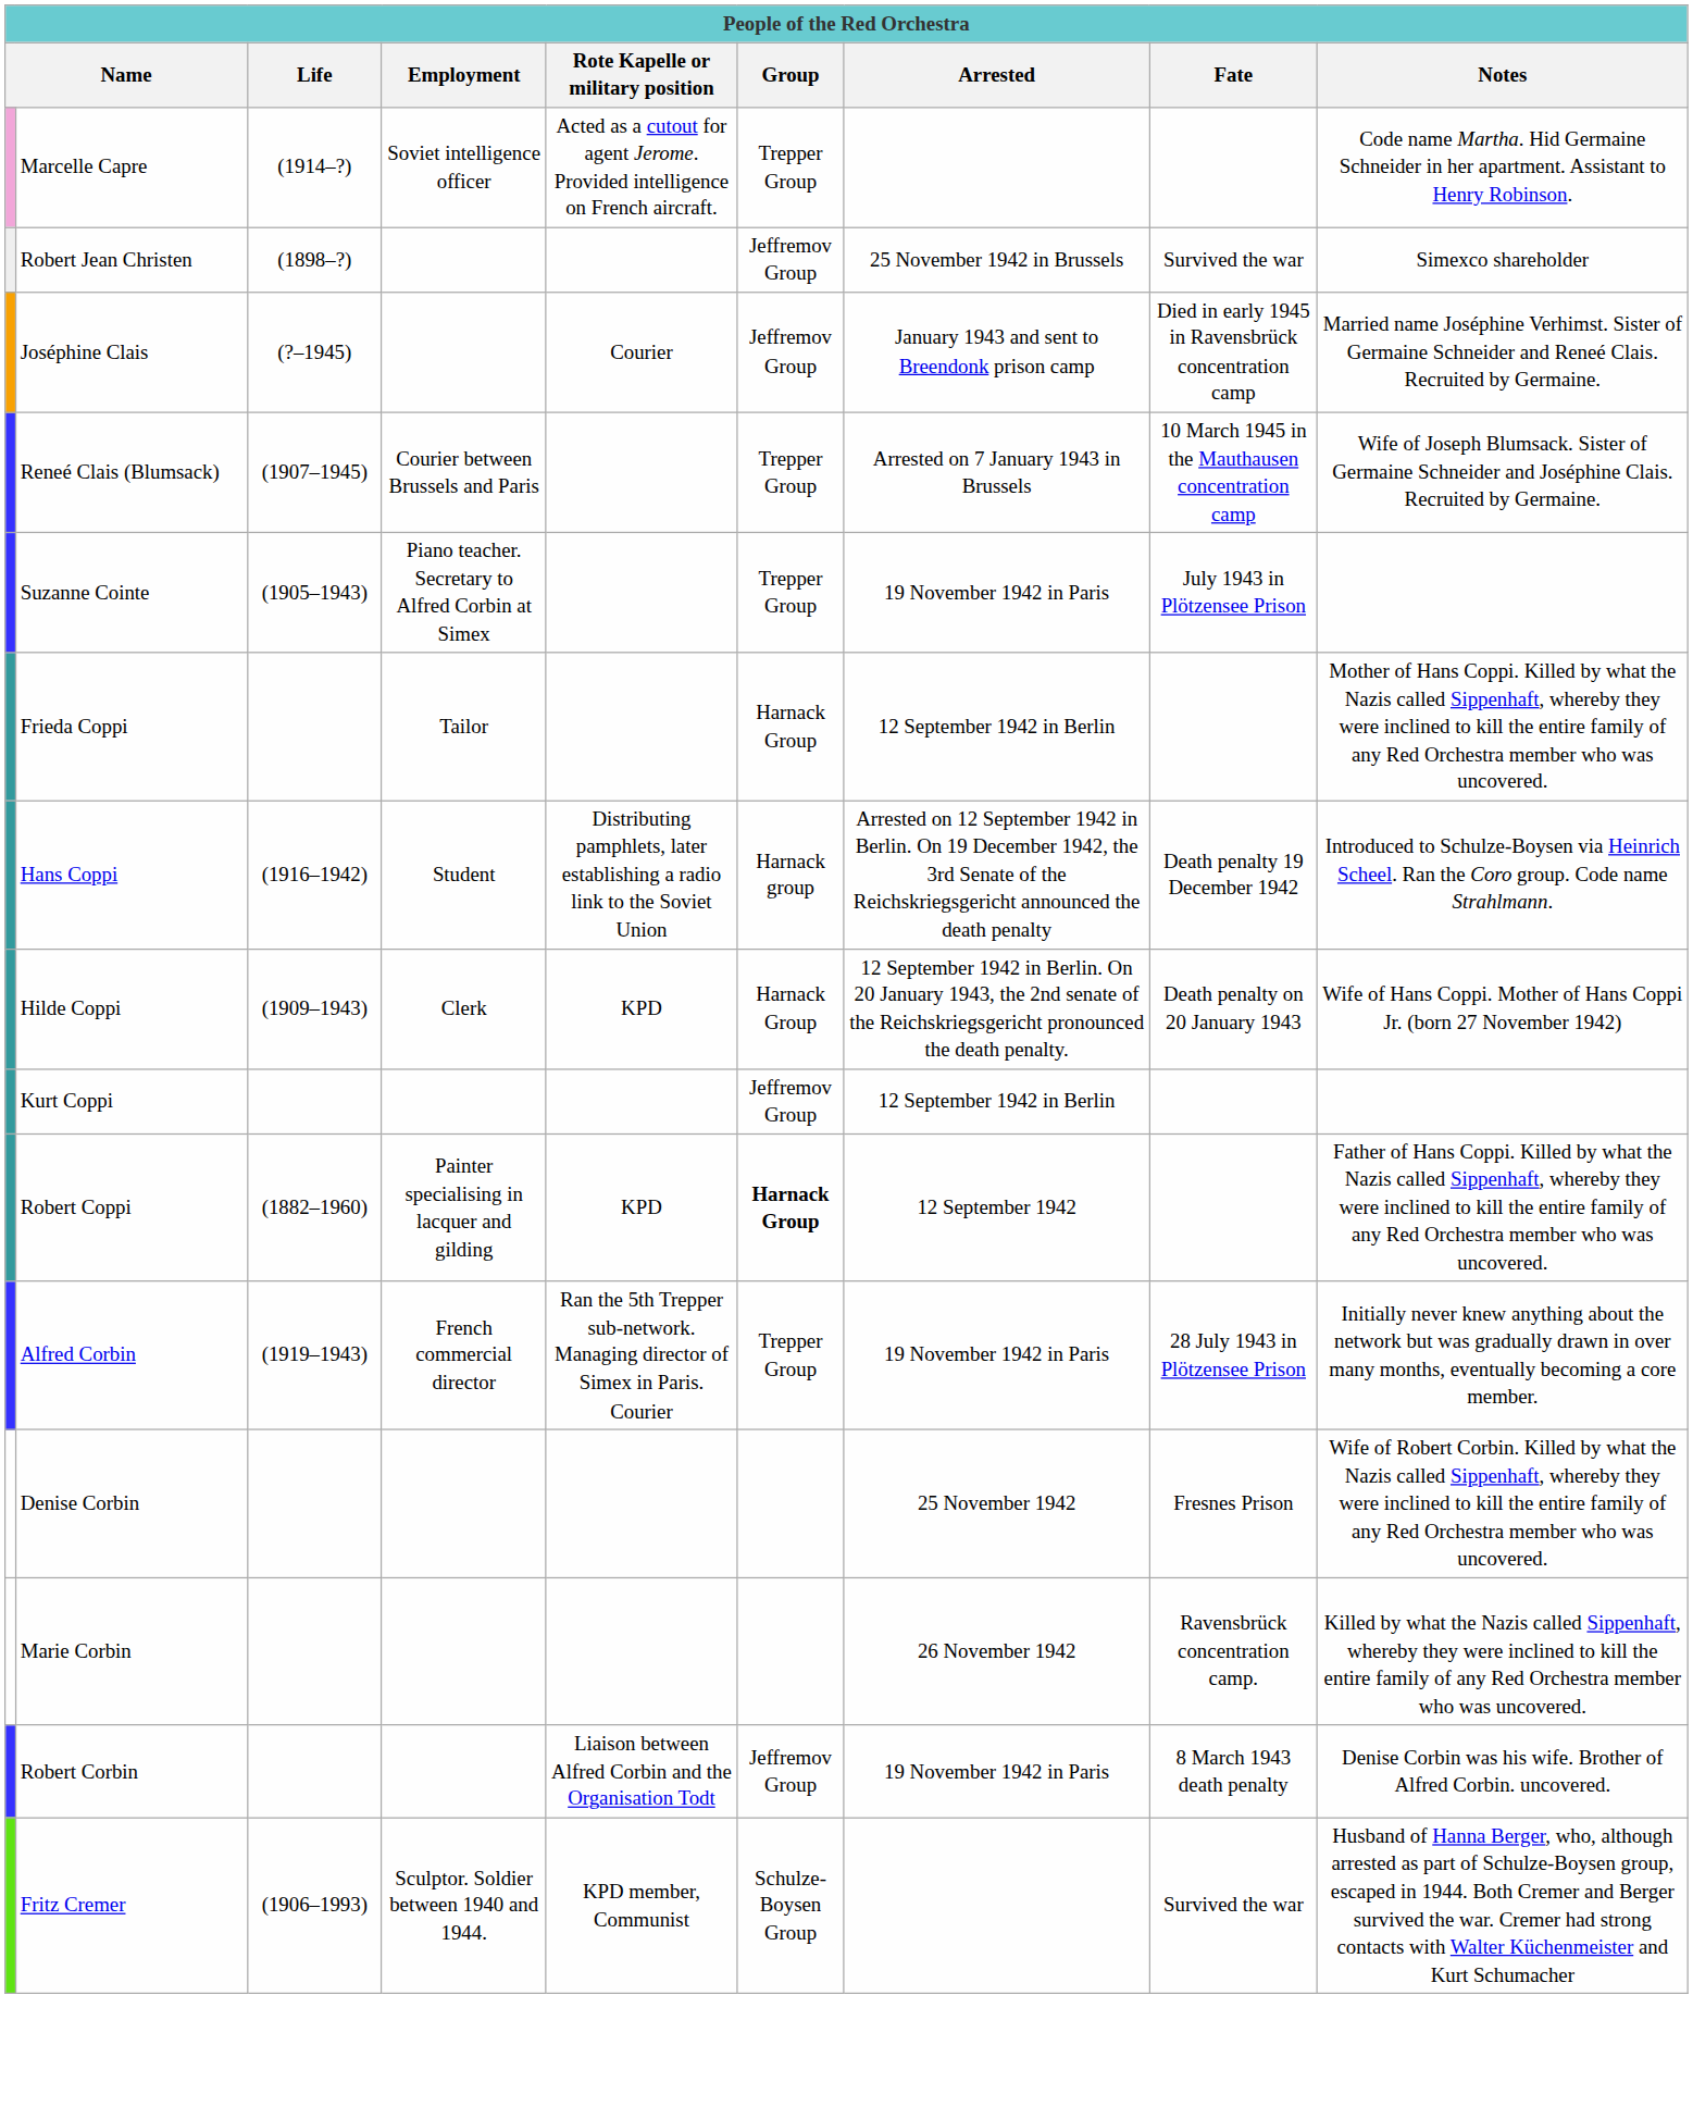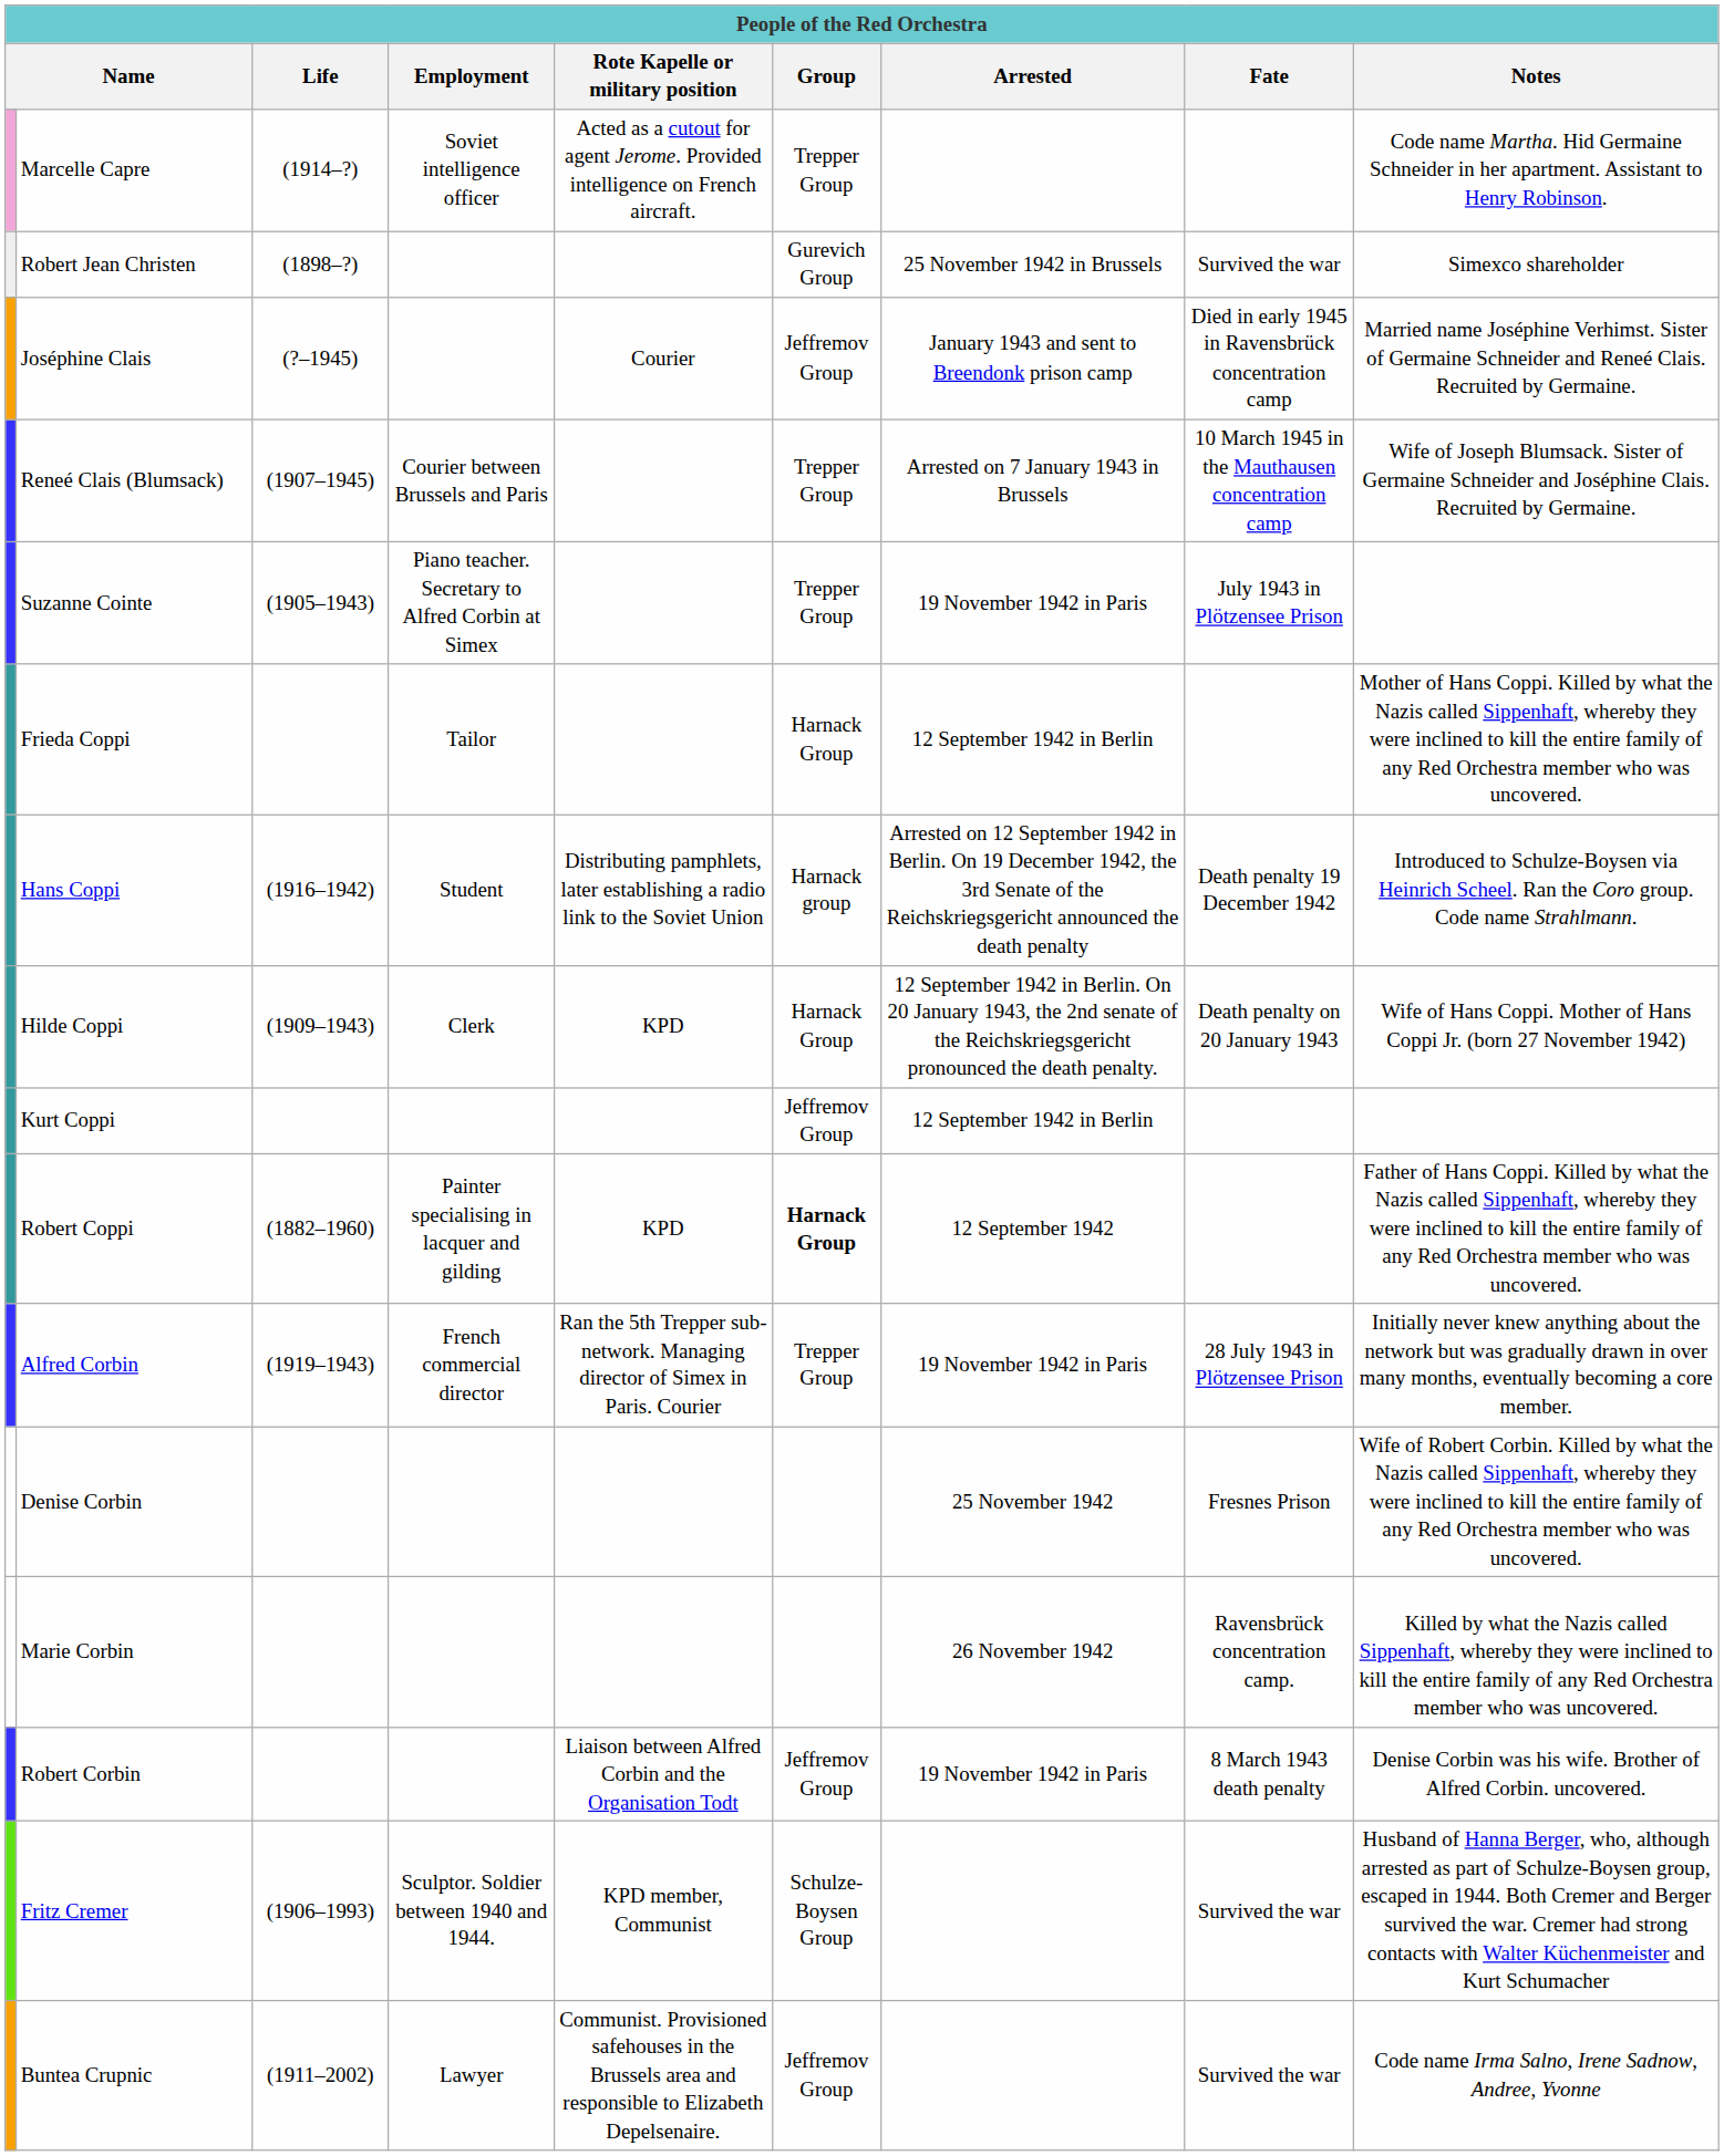 <table class="wikitable sortable" style="table-layout:fixed;background-color:#FEFEFE;font-size:95%;padding:0.30em;line-height:1.35em;">
 <tr>
 <th colspan="9" style="text-align: center; background-color:#68cbd0; color:#333333;">People of the Red Orchestra</th>
 </tr>
 <tr>
 <th scope="col"  colspan="2" width=14.4%>Name</th>
 <th scope="col"  width=8%>Life</th>
 <th scope="col">Employment</th>
 <th scope="col">Rote Kapelle or military position</th>
 <th scope="col">Group</th>
 <th scope="col">Arrested</th>
 <th scope="col">Fate</th>
 <th scope="col">Notes</th>
 </tr>
 <tr>
 <td style="background-color:#f2a6d9"></td>
 <td>Marcelle Capre</td>
 <td style="text-align: center;">(1914–?)</td>
 <td style="text-align: center;">Soviet intelligence officer</td>
 <td style="text-align: center;">Acted as a <a href='#'>cutout</a> for agent <em>Jerome</em>. Provided intelligence on French aircraft.</td>
 <td style="text-align: center;">Trepper Group</td>
 <td style="text-align: center;"></td>
 <td style="text-align: center;"></td>
 <td style="text-align: center;">Code name <em>Martha</em>. Hid Germaine Schneider in her apartment. Assistant to <a href='#'>Henry Robinson</a>.</td>
 </tr>
 <tr>
 <td rowspan="1" style="background-color:#efefef"></td>
 <td>Robert Jean Christen</td>
 <td style="text-align: center;">(1898–?)</td>
 <td style="text-align: center;"></td>
 <td style="text-align: center;"></td>
-<td style="text-align: center;">Jeffremov Group</td>
+<td style="text-align: center;">Gurevich Group</td>
 <td style="text-align: center;">25 November 1942 in Brussels</td>
 <td style="text-align: center;">Survived the war</td>
 <td style="text-align: center;">Simexco shareholder</td>
 </tr>
 <tr>
 <td style="background-color:#f8a102"></td>
 <td>Joséphine Clais</td>
 <td style="text-align: center;">(?–1945)</td>
 <td style="text-align: center;"></td>
 <td style="text-align: center;">Courier</td>
 <td style="text-align: center;">Jeffremov Group</td>
 <td style="text-align: center;">January 1943 and sent to <a href='#'>Breendonk</a> prison camp</td>
 <td style="text-align: center;">Died in early 1945 in Ravensbrück concentration camp</td>
 <td style="text-align: center;">Married name Joséphine Verhimst. Sister of Germaine Schneider and Reneé Clais. Recruited by Germaine.</td>
 </tr>
 <tr>
 <th style="background-color:#3531ff"></th>
 <td>Reneé Clais (Blumsack)</td>
 <td style="text-align: center;">(1907–1945)</td>
 <td style="text-align: center;">Courier between Brussels and Paris</td>
 <td style="text-align: center;"></td>
 <td style="text-align: center;">Trepper Group</td>
 <td style="text-align: center;">Arrested on 7 January 1943 in Brussels</td>
 <td style="text-align: center;">10 March 1945 in the <a href='#'>Mauthausen concentration camp</a></td>
 <td style="text-align: center;">Wife of Joseph Blumsack. Sister of Germaine Schneider and Joséphine Clais. Recruited by Germaine.</td>
 </tr>
 <tr>
 <th style="background-color:#3531ff"></th>
 <td>Suzanne Cointe</td>
 <td style="text-align: center;">(1905–1943)</td>
 <td style="text-align: center;">Piano teacher. Secretary to Alfred Corbin at Simex</td>
 <td style="text-align: center;"></td>
 <td style="text-align: center;">Trepper Group</td>
 <td style="text-align: center;">19 November 1942 in Paris</td>
 <td style="text-align: center;">July 1943 in <a href='#'>Plötzensee Prison</a></td>
 <td style="text-align: center;"></td>
 </tr>
 <tr>
 <td style="background-color:#329a9d"></td>
 <td>Frieda Coppi</td>
 <td style="text-align: center;"></td>
 <td style="text-align: center;">Tailor</td>
 <td style="text-align: center;"></td>
 <td style="text-align: center;">Harnack Group</td>
 <td style="text-align: center;">12 September 1942 in Berlin</td>
 <td style="text-align: center;"></td>
 <td style="text-align: center;">Mother of Hans Coppi. Killed by what the Nazis called <a href='#'>Sippenhaft</a>, whereby they were inclined to kill the entire family of any Red Orchestra member who was uncovered.</td>
 </tr>
 <tr>
 <td style="background-color:#329a9d"></td>
 <td><a href='#'>Hans Coppi</a></td>
 <td style="text-align: center;">(1916–1942)</td>
 <td style="text-align: center;">Student</td>
 <td style="text-align: center;">Distributing pamphlets, later establishing a radio link to the Soviet Union</td>
 <td style="text-align: center;">Harnack group</td>
 <td style="text-align: center;">Arrested on 12 September 1942 in Berlin. On 19 December 1942, the 3rd Senate of the Reichskriegsgericht announced the death penalty</td>
 <td style="text-align: center;">Death penalty 19 December 1942</td>
 <td style="text-align: center;">Introduced to Schulze-Boysen via <a href='#'>Heinrich Scheel</a>. Ran the <em>Coro</em> group. Code name <em>Strahlmann</em>.</td>
 </tr>
 <tr>
 <td style="background-color:#329a9d"></td>
 <td>Hilde Coppi</td>
 <td style="text-align: center;">(1909–1943)</td>
 <td style="text-align: center;">Clerk</td>
 <td style="text-align: center;">KPD</td>
 <td style="text-align: center;">Harnack Group</td>
 <td style="text-align: center;">12 September 1942 in Berlin. On 20 January 1943, the 2nd senate of the Reichskriegsgericht pronounced the death penalty.</td>
 <td style="text-align: center;">Death penalty on 20 January 1943</td>
 <td style="text-align: center;">Wife of Hans Coppi. Mother of Hans Coppi Jr. (born 27 November 1942)</td>
 </tr>
 <tr>
 <td style="background-color:#329a9d"></td>
 <td>Kurt Coppi</td>
 <td style="text-align: center;"></td>
 <td style="text-align: center;"></td>
 <td style="text-align: center;"></td>
 <td style="text-align: center;">Jeffremov Group</td>
 <td style="text-align: center;">12 September 1942 in Berlin</td>
 <td style="text-align: center;"></td>
 <td style="text-align: center;"></td>
 </tr>
 <tr>
 <td style="background-color:#329a9d"></td>
 <td>Robert Coppi</td>
 <td style="text-align: center;">(1882–1960)</td>
 <td style="text-align: center;">Painter specialising in lacquer and gilding</td>
 <td style="text-align: center;">KPD</td>
 <td style="text-align: center;"><strong>Harnack Group</strong></td>
 <td style="text-align: center;">12 September 1942</td>
 <td style="text-align: center;"></td>
 <td style="text-align: center;">Father of Hans Coppi. Killed by what the Nazis called <a href='#'>Sippenhaft</a>, whereby they were inclined to kill the entire family of any Red Orchestra member who was uncovered.</td>
 </tr>
 <tr>
 <th style="background-color:#3531ff"></th>
 <td><a href='#'>Alfred Corbin</a></td>
 <td style="text-align: center;">(1919–1943)</td>
 <td style="text-align: center;">French commercial director</td>
 <td style="text-align: center;">Ran the 5th Trepper sub-network. Managing director of Simex in Paris. Courier</td>
 <td style="text-align: center;">Trepper Group</td>
 <td style="text-align: center;">19 November 1942 in Paris</td>
 <td style="text-align: center;">28 July 1943 in <a href='#'>Plötzensee Prison</a></td>
 <td style="text-align: center;">Initially never knew anything about the network but was gradually drawn in over many months, eventually becoming a core member.</td>
 </tr>
 <tr>
 <td rowspan="1"></td>
 <td>Denise Corbin</td>
 <td style="text-align: center;"></td>
 <td style="text-align: center;"></td>
 <td style="text-align: center;"></td>
 <td style="text-align: center;"></td>
 <td style="text-align: center;">25 November 1942</td>
 <td style="text-align: center;">Fresnes Prison</td>
 <td style="text-align: center;">Wife of Robert Corbin. Killed by what the Nazis called <a href='#'>Sippenhaft</a>, whereby they were inclined to kill the entire family of any Red Orchestra member who was uncovered.</td>
 </tr>
 <tr>
 <td rowspan="1"></td>
 <td>Marie Corbin</td>
 <td style="text-align: center;"></td>
 <td style="text-align: center;"></td>
 <td style="text-align: center;"></td>
 <td style="text-align: center;"></td>
 <td style="text-align: center;">26 November 1942</td>
 <td style="text-align: center;">Ravensbrück concentration camp.</td>
 <td style="text-align: center;"><br>Killed by what the Nazis called <a href='#'>Sippenhaft</a>, whereby they were inclined to kill the entire family of any Red Orchestra member who was uncovered.</td>
 </tr>
 <tr>
 <th style="background-color:#3531ff"></th>
 <td>Robert Corbin</td>
 <td style="text-align: center;"></td>
 <td style="text-align: center;"></td>
 <td style="text-align: center;">Liaison between Alfred Corbin and the <a href='#'>Organisation Todt</a></td>
 <td style="text-align: center;">Jeffremov Group</td>
 <td style="text-align: center;">19 November 1942 in Paris</td>
 <td style="text-align: center;">8 March 1943 death penalty</td>
 <td style="text-align: center;">Denise Corbin was his wife. Brother of Alfred Corbin.  uncovered.<br></td>
 </tr>
 <tr>
 <td style="background-color:#5fe313"></td>
 <td><a href='#'>Fritz Cremer</a></td>
 <td style="text-align: center;">(1906–1993)</td>
 <td style="text-align: center;">Sculptor. Soldier between 1940 and 1944.</td>
 <td style="text-align: center;">KPD member, Communist</td>
 <td style="text-align: center;">Schulze-Boysen Group</td>
 <td style="text-align: center;"></td>
 <td style="text-align: center;">Survived the war</td>
 <td style="text-align: center;">Husband of <a href='#'>Hanna Berger</a>, who, although arrested as part of Schulze-Boysen group, escaped in 1944. Both Cremer and Berger survived the war. Cremer had strong contacts with <a href='#'>Walter Küchenmeister</a> and Kurt Schumacher</td>
 </tr>
+<tr>
+<td style="background-color:#f8a102"></td>
+<td>Buntea Crupnic</td>
+<td style="text-align: center;">(1911–2002)</td>
+<td style="text-align: center;">Lawyer</td>
+<td style="text-align: center;">Communist. Provisioned safehouses in the Brussels area and responsible to Elizabeth Depelsenaire.</td>
+<td style="text-align: center;">Jeffremov Group</td>
+<td style="text-align: center;"></td>
+<td style="text-align: center;">Survived the war</td>
+<td style="text-align: center;">Code name <em>Irma Salno</em>, <em>Irene Sadnow</em>, <em>Andree</em>, <em>Yvonne</em></td>
+</tr>
 </table>
